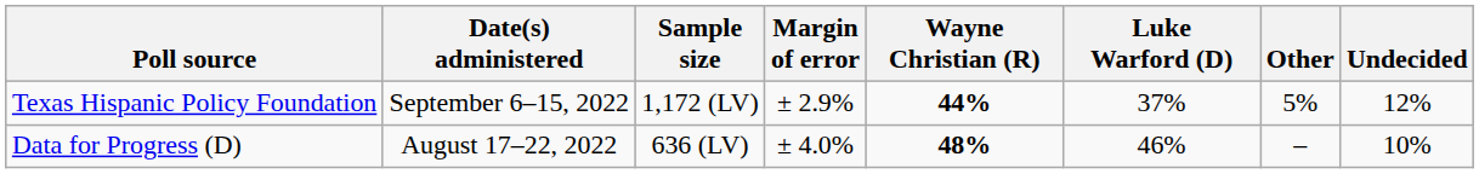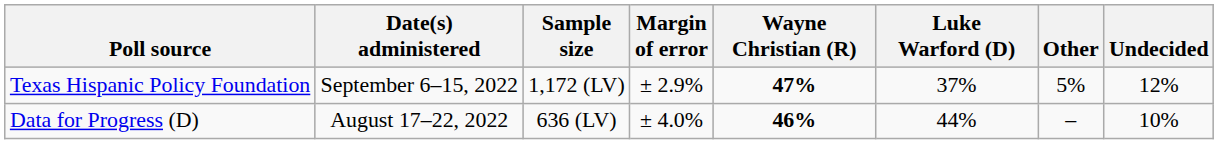 <table class="wikitable" style="font-size:90%;text-align:center;">
 <tr valign=bottom>
 <th>Poll source</th>
 <th>Date(s)<br>administered</th>
 <th>Sample<br>size</th>
 <th>Margin<br>of error</th>
 <th style="width:100px;">Wayne<br>Christian (R)</th>
 <th style="width:100px;">Luke<br>Warford (D)</th>
 <th>Other</th>
 <th>Undecided</th>
 </tr>
 <tr>
 <td style="text-align:left;"><a href='#'>Texas Hispanic Policy Foundation</a></td>
 <td>September 6–15, 2022</td>
 <td>1,172 (LV)</td>
 <td>± 2.9%</td>
-<td><strong>44%</strong></td>
+<td><strong>47%</strong></td>
 <td>37%</td>
 <td>5%</td>
 <td>12%</td>
 </tr>
 <tr>
 <td style="text-align:left;"><a href='#'>Data for Progress</a> (D)</td>
 <td>August 17–22, 2022</td>
 <td>636 (LV)</td>
 <td>± 4.0%</td>
-<td><strong>48%</strong></td>
-<td>46%</td>
+<td><strong>46%</strong></td>
+<td>44%</td>
 <td>–</td>
 <td>10%</td>
 </tr>
 </table>
